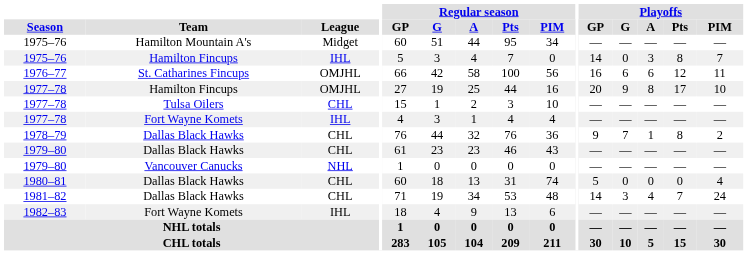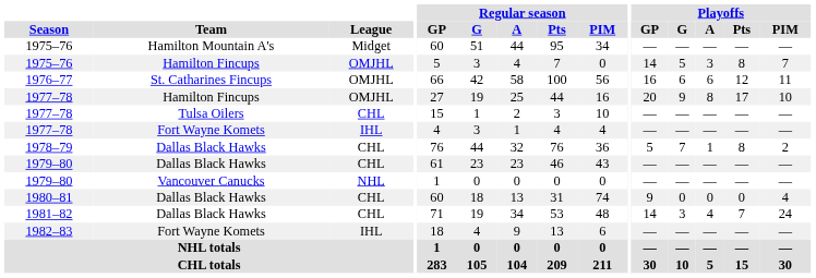 <table border="0" cellpadding="1" cellspacing="0" style="text-align:center; width:60em">
 <tr bgcolor="#e0e0e0">
 <th colspan="3" bgcolor="#ffffff"></th>
 <th rowspan="100" bgcolor="#ffffff"></th>
 <th colspan="5"><a href='#'>Regular season</a></th>
 <th rowspan="100" bgcolor="#ffffff"></th>
 <th colspan="5"><a href='#'>Playoffs</a></th>
 </tr>
 <tr bgcolor="#e0e0e0">
 <th><a href='#'>Season</a></th>
 <th>Team</th>
 <th>League</th>
 <th>GP</th>
 <th><a href='#'>G</a></th>
 <th><a href='#'>A</a></th>
 <th><a href='#'>Pts</a></th>
 <th><a href='#'>PIM</a></th>
 <th>GP</th>
 <th>G</th>
 <th>A</th>
 <th>Pts</th>
 <th>PIM</th>
 </tr>
 <tr>
 <td>1975–76</td>
 <td>Hamilton Mountain A's</td>
 <td>Midget</td>
 <td>60</td>
 <td>51</td>
 <td>44</td>
 <td>95</td>
 <td>34</td>
 <td>—</td>
 <td>—</td>
 <td>—</td>
 <td>—</td>
 <td>—</td>
 </tr>
 <tr bgcolor="#f0f0f0">
 <td><a href='#'>1975–76</a></td>
 <td><a href='#'>Hamilton Fincups</a></td>
-<td><a href='#'>IHL</a></td>
+<td><a href='#'>OMJHL</a></td>
 <td>5</td>
 <td>3</td>
 <td>4</td>
 <td>7</td>
 <td>0</td>
 <td>14</td>
-<td>0</td>
+<td>5</td>
 <td>3</td>
 <td>8</td>
 <td>7</td>
 </tr>
 <tr>
 <td><a href='#'>1976–77</a></td>
 <td><a href='#'>St. Catharines Fincups</a></td>
 <td>OMJHL</td>
 <td>66</td>
 <td>42</td>
 <td>58</td>
 <td>100</td>
 <td>56</td>
 <td>16</td>
 <td>6</td>
 <td>6</td>
 <td>12</td>
 <td>11</td>
 </tr>
 <tr bgcolor="#f0f0f0">
 <td><a href='#'>1977–78</a></td>
 <td>Hamilton Fincups</td>
 <td>OMJHL</td>
 <td>27</td>
 <td>19</td>
 <td>25</td>
 <td>44</td>
 <td>16</td>
 <td>20</td>
 <td>9</td>
 <td>8</td>
 <td>17</td>
 <td>10</td>
 </tr>
 <tr>
 <td><a href='#'>1977–78</a></td>
 <td><a href='#'>Tulsa Oilers</a></td>
 <td><a href='#'>CHL</a></td>
 <td>15</td>
 <td>1</td>
 <td>2</td>
 <td>3</td>
 <td>10</td>
 <td>—</td>
 <td>—</td>
 <td>—</td>
 <td>—</td>
 <td>—</td>
 </tr>
 <tr bgcolor="#f0f0f0">
 <td><a href='#'>1977–78</a></td>
 <td><a href='#'>Fort Wayne Komets</a></td>
 <td><a href='#'>IHL</a></td>
 <td>4</td>
 <td>3</td>
 <td>1</td>
 <td>4</td>
 <td>4</td>
 <td>—</td>
 <td>—</td>
 <td>—</td>
 <td>—</td>
 <td>—</td>
 </tr>
 <tr>
 <td><a href='#'>1978–79</a></td>
 <td><a href='#'>Dallas Black Hawks</a></td>
 <td>CHL</td>
 <td>76</td>
 <td>44</td>
 <td>32</td>
 <td>76</td>
 <td>36</td>
-<td>9</td>
+<td>5</td>
 <td>7</td>
 <td>1</td>
 <td>8</td>
 <td>2</td>
 </tr>
 <tr bgcolor="#f0f0f0">
 <td><a href='#'>1979–80</a></td>
 <td>Dallas Black Hawks</td>
 <td>CHL</td>
 <td>61</td>
 <td>23</td>
 <td>23</td>
 <td>46</td>
 <td>43</td>
 <td>—</td>
 <td>—</td>
 <td>—</td>
 <td>—</td>
 <td>—</td>
 </tr>
 <tr>
 <td><a href='#'>1979–80</a></td>
 <td><a href='#'>Vancouver Canucks</a></td>
 <td><a href='#'>NHL</a></td>
 <td>1</td>
 <td>0</td>
 <td>0</td>
 <td>0</td>
 <td>0</td>
 <td>—</td>
 <td>—</td>
 <td>—</td>
 <td>—</td>
 <td>—</td>
 </tr>
 <tr bgcolor="#f0f0f0">
 <td><a href='#'>1980–81</a></td>
 <td>Dallas Black Hawks</td>
 <td>CHL</td>
 <td>60</td>
 <td>18</td>
 <td>13</td>
 <td>31</td>
 <td>74</td>
-<td>5</td>
+<td>9</td>
 <td>0</td>
 <td>0</td>
 <td>0</td>
 <td>4</td>
 </tr>
 <tr>
 <td><a href='#'>1981–82</a></td>
 <td>Dallas Black Hawks</td>
 <td>CHL</td>
 <td>71</td>
 <td>19</td>
 <td>34</td>
 <td>53</td>
 <td>48</td>
 <td>14</td>
 <td>3</td>
 <td>4</td>
 <td>7</td>
 <td>24</td>
 </tr>
 <tr bgcolor="#f0f0f0">
 <td><a href='#'>1982–83</a></td>
 <td>Fort Wayne Komets</td>
 <td>IHL</td>
 <td>18</td>
 <td>4</td>
 <td>9</td>
 <td>13</td>
 <td>6</td>
 <td>—</td>
 <td>—</td>
 <td>—</td>
 <td>—</td>
 <td>—</td>
 </tr>
 <tr bgcolor="#e0e0e0">
 <th colspan="3">NHL totals</th>
 <th>1</th>
 <th>0</th>
 <th>0</th>
 <th>0</th>
 <th>0</th>
 <th>—</th>
 <th>—</th>
 <th>—</th>
 <th>—</th>
 <th>—</th>
 </tr>
 <tr bgcolor="#e0e0e0">
 <th colspan="3">CHL totals</th>
 <th>283</th>
 <th>105</th>
 <th>104</th>
 <th>209</th>
 <th>211</th>
 <th>30</th>
 <th>10</th>
 <th>5</th>
 <th>15</th>
 <th>30</th>
 </tr>
 </table>
